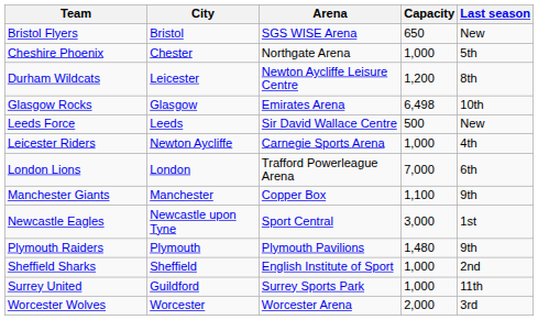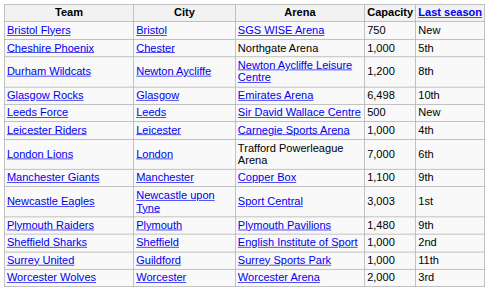 <table class="wikitable sortable">
 <tr>
 <th scope="col" style="width: 180px;">Team</th>
 <th scope="col" style="width: 140px;">City</th>
 <th scope="col" style="width: 180px;">Arena</th>
 <th>Capacity</th>
 <th><a href='#'>Last season</a></th>
 </tr>
 <tr>
 <td><a href='#'>Bristol Flyers</a></td>
 <td><a href='#'>Bristol</a></td>
 <td><a href='#'>SGS WISE Arena</a></td>
-<td>650</td>
+<td>750</td>
 <td>New</td>
 </tr>
 <tr>
 <td><a href='#'>Cheshire Phoenix</a></td>
 <td><a href='#'>Chester</a></td>
 <td>Northgate Arena</td>
 <td>1,000</td>
 <td>5th</td>
 </tr>
 <tr>
 <td><a href='#'>Durham Wildcats</a></td>
-<td><a href='#'>Leicester</a></td>
+<td><a href='#'>Newton Aycliffe</a></td>
 <td><a href='#'>Newton Aycliffe Leisure Centre</a></td>
 <td>1,200</td>
 <td>8th</td>
 </tr>
 <tr>
 <td><a href='#'>Glasgow Rocks</a></td>
 <td><a href='#'>Glasgow</a></td>
 <td><a href='#'>Emirates Arena</a></td>
 <td>6,498</td>
 <td>10th</td>
 </tr>
 <tr>
 <td><a href='#'>Leeds Force</a></td>
 <td><a href='#'>Leeds</a></td>
 <td><a href='#'>Sir David Wallace Centre</a></td>
 <td>500</td>
 <td>New</td>
 </tr>
 <tr>
 <td><a href='#'>Leicester Riders</a></td>
-<td><a href='#'>Newton Aycliffe</a></td>
+<td><a href='#'>Leicester</a></td>
 <td><a href='#'>Carnegie Sports Arena</a></td>
 <td>1,000</td>
 <td>4th</td>
 </tr>
 <tr>
 <td><a href='#'>London Lions</a></td>
 <td><a href='#'>London</a></td>
 <td>Trafford Powerleague Arena</td>
 <td>7,000</td>
 <td>6th</td>
 </tr>
 <tr>
 <td><a href='#'>Manchester Giants</a></td>
 <td><a href='#'>Manchester</a></td>
 <td><a href='#'>Copper Box</a></td>
 <td>1,100</td>
 <td>9th</td>
 </tr>
 <tr>
 <td><a href='#'>Newcastle Eagles</a></td>
 <td><a href='#'>Newcastle upon Tyne</a></td>
 <td><a href='#'>Sport Central</a></td>
-<td>3,000</td>
+<td>3,003</td>
 <td>1st</td>
 </tr>
 <tr>
 <td><a href='#'>Plymouth Raiders</a></td>
 <td><a href='#'>Plymouth</a></td>
 <td><a href='#'>Plymouth Pavilions</a></td>
 <td>1,480</td>
 <td>9th</td>
 </tr>
 <tr>
 <td><a href='#'>Sheffield Sharks</a></td>
 <td><a href='#'>Sheffield</a></td>
 <td><a href='#'>English Institute of Sport</a></td>
 <td>1,000</td>
 <td>2nd</td>
 </tr>
 <tr>
 <td><a href='#'>Surrey United</a></td>
 <td><a href='#'>Guildford</a></td>
 <td><a href='#'>Surrey Sports Park</a></td>
 <td>1,000</td>
 <td>11th</td>
 </tr>
 <tr>
 <td><a href='#'>Worcester Wolves</a></td>
 <td><a href='#'>Worcester</a></td>
 <td><a href='#'>Worcester Arena</a></td>
 <td>2,000</td>
 <td>3rd</td>
 </tr>
 </table>
